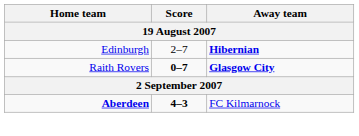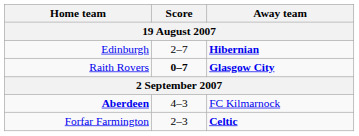 <table class="wikitable" style="border-collapse: collapse;">
 <tr>
 <th align="right" width="200">Home team</th>
 <th align="center" width="70">Score</th>
 <th align="left" width="200">Away team</th>
 </tr>
 <tr>
 <th colspan="3" align="center">19 August 2007</th>
 </tr>
 <tr>
 <td style="text-align:right;"><a href='#'>Edinburgh</a></td>
 <td style="text-align:center;">2–7</td>
 <td style="text-align:left;"><strong><a href='#'>Hibernian</a></strong></td>
 </tr>
 <tr>
 <td style="text-align:right;"><a href='#'>Raith Rovers</a></td>
 <td style="text-align:center;"><strong>0–7</strong></td>
 <td style="text-align:left;"><strong><a href='#'>Glasgow City</a></strong></td>
 </tr>
 <tr>
 <th colspan="3" align="center">2 September 2007</th>
 </tr>
 <tr>
 <td style="text-align:right;"><strong><a href='#'>Aberdeen</a></strong></td>
-<td style="text-align:center;"><strong>4–3</strong></td>
+<td style="text-align:center;">4–3</td>
 <td style="text-align:left;"><a href='#'>FC Kilmarnock</a></td>
 </tr>
+<tr>
+<td style="text-align:right;"><a href='#'>Forfar Farmington</a></td>
+<td style="text-align:center;">2–3</td>
+<td style="text-align:left;"><strong><a href='#'>Celtic</a></strong></td>
+</tr>
 </table>
